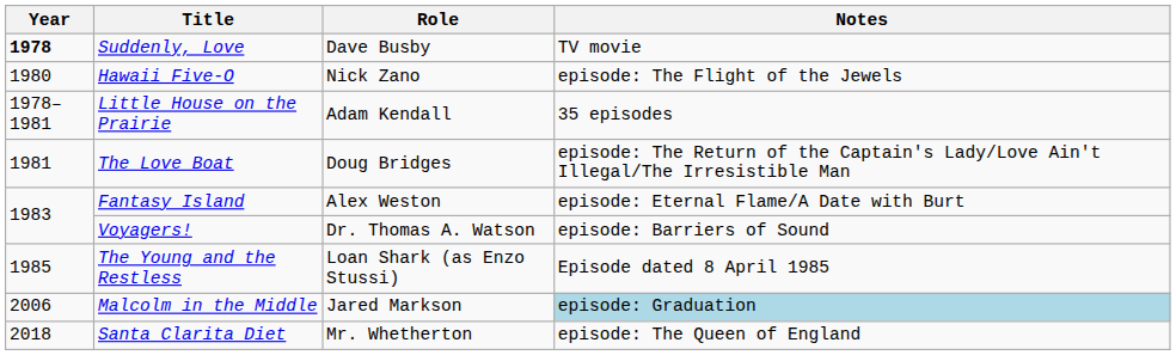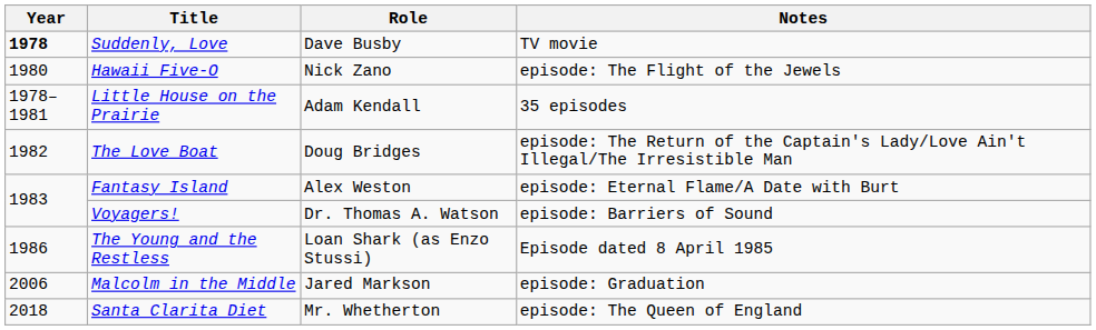 <table class="wikitable sortable">
 <tr>
 <th>Year</th>
 <th>Title</th>
 <th>Role</th>
 <th class="unsortable">Notes</th>
 </tr>
 <tr>
 <td><strong>1978</strong></td>
 <td><em><a href='#'>Suddenly, Love</a></em></td>
 <td>Dave Busby</td>
 <td>TV movie</td>
 </tr>
 <tr>
 <td>1980</td>
 <td><em><a href='#'>Hawaii Five-O</a></em></td>
 <td>Nick Zano</td>
 <td>episode: The Flight of the Jewels</td>
 </tr>
 <tr>
 <td>1978–1981</td>
 <td><em><a href='#'>Little House on the Prairie</a></em></td>
 <td>Adam Kendall</td>
 <td>35 episodes</td>
 </tr>
 <tr>
-<td>1981</td>
+<td>1982</td>
 <td data-sort-value="Love Boat, The"><em><a href='#'>The Love Boat</a></em></td>
 <td>Doug Bridges</td>
 <td>episode: The Return of the Captain's Lady/Love Ain't Illegal/The Irresistible Man</td>
 </tr>
 <tr>
 <td rowspan=2>1983</td>
 <td><em><a href='#'>Fantasy Island</a></em></td>
 <td>Alex Weston</td>
 <td>episode: Eternal Flame/A Date with Burt</td>
 </tr>
 <tr>
 <td><em><a href='#'>Voyagers!</a></em></td>
 <td>Dr. Thomas A. Watson</td>
 <td>episode: Barriers of Sound</td>
 </tr>
 <tr>
-<td>1985</td>
+<td>1986</td>
 <td data-sort-value="Young and the Restless, The"><em><a href='#'>The Young and the Restless</a></em></td>
 <td>Loan Shark (as Enzo Stussi)</td>
 <td>Episode dated 8 April 1985</td>
 </tr>
 <tr>
 <td>2006</td>
 <td><em><a href='#'>Malcolm in the Middle</a></em></td>
 <td>Jared Markson</td>
-<td style="background: lightblue;">episode: Graduation</td>
+<td>episode: Graduation</td>
 </tr>
 <tr>
 <td>2018</td>
 <td><em><a href='#'>Santa Clarita Diet</a></em></td>
 <td>Mr. Whetherton</td>
 <td>episode: The Queen of England</td>
 </tr>
 </table>
